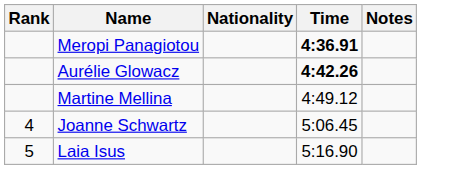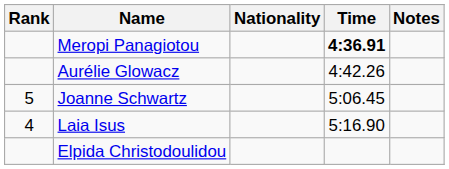 <table class="wikitable sortable" style="text-align:center; font-size:95%">
 <tr>
 <th>Rank</th>
 <th>Name</th>
 <th>Nationality</th>
 <th>Time</th>
 <th>Notes</th>
 </tr>
 <tr>
 <td></td>
 <td align=left><a href='#'>Meropi Panagiotou</a></td>
 <td align=left></td>
 <td><strong>4:36.91</strong></td>
 <td></td>
 </tr>
 <tr>
 <td></td>
 <td align=left><a href='#'>Aurélie Glowacz</a></td>
 <td align=left></td>
-<td><strong>4:42.26</strong></td>
+<td>4:42.26</td>
 <td></td>
 </tr>
 <tr>
-<td></td>
-<td align=left><a href='#'>Martine Mellina</a></td>
-<td align=left></td>
-<td>4:49.12</td>
-<td></td>
-</tr>
-<tr>
-<td>4</td>
+<td>5</td>
 <td align=left><a href='#'>Joanne Schwartz</a></td>
 <td align=left></td>
 <td>5:06.45</td>
 <td></td>
 </tr>
 <tr>
-<td>5</td>
+<td>4</td>
 <td align=left><a href='#'>Laia Isus</a></td>
 <td align=left></td>
 <td>5:16.90</td>
 <td></td>
 </tr>
+<tr>
+<td></td>
+<td align=left><a href='#'>Elpida Christodoulidou</a></td>
+<td align=left></td>
+<td></td>
+<td></td>
+</tr>
 </table>
